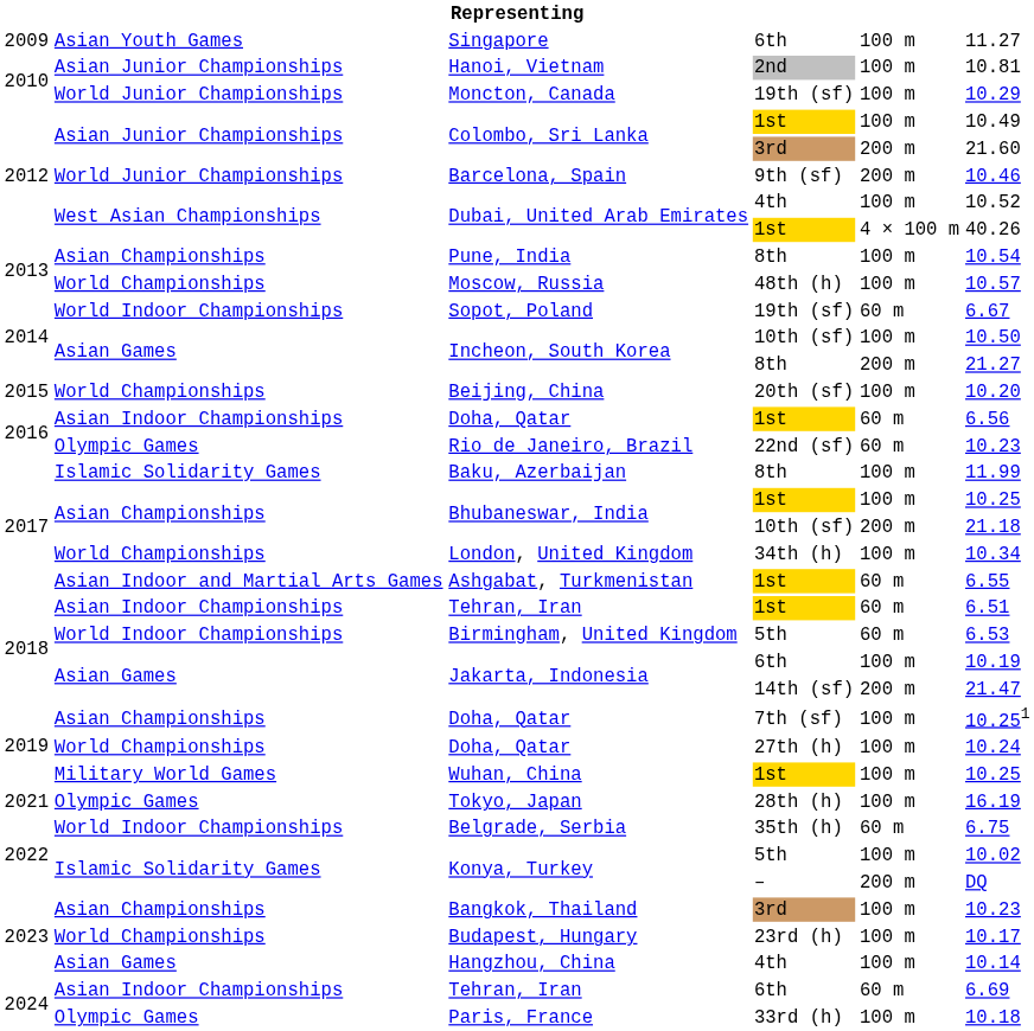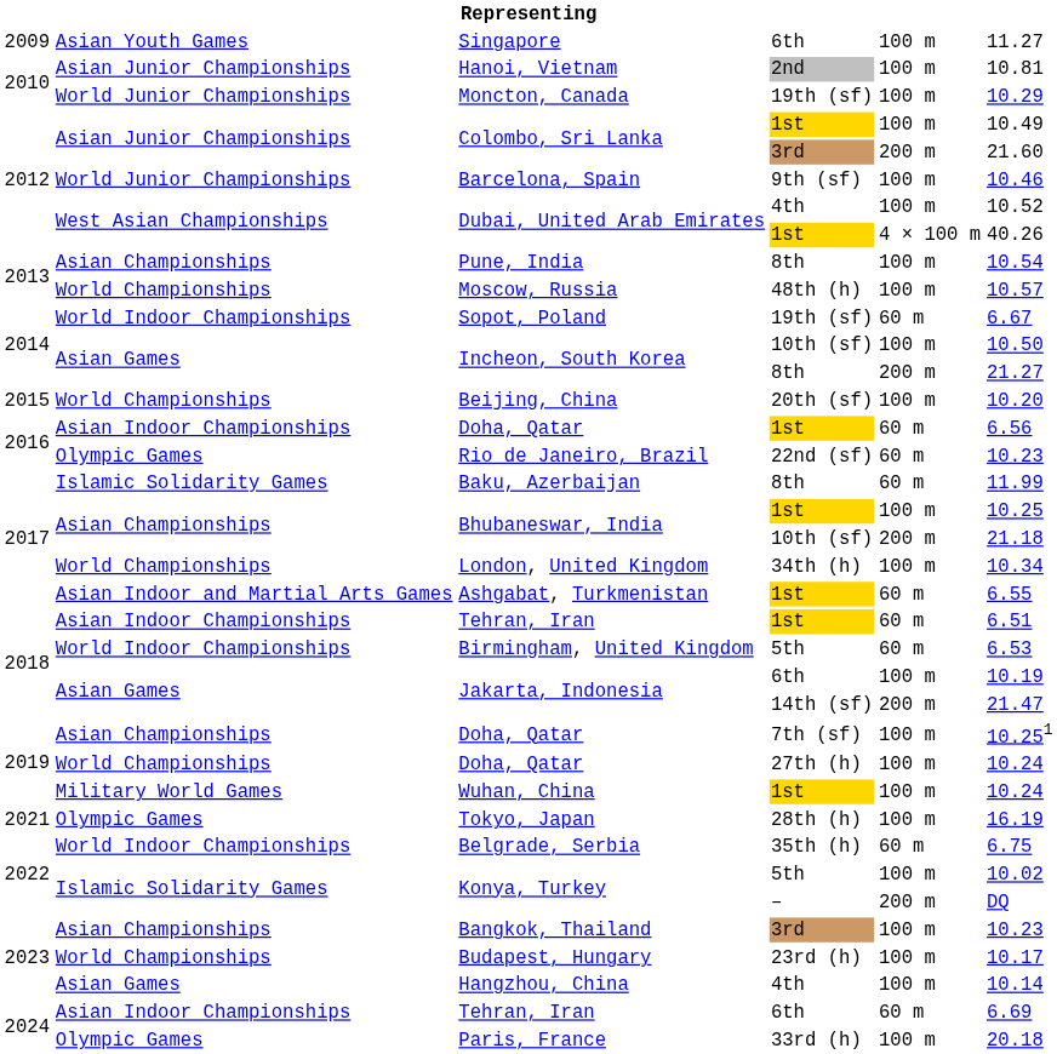 <table>
 <tr>
 <th colspan="6">Representing </th>
 </tr>
 <tr>
 <td>2009</td>
 <td><a href='#'>Asian Youth Games</a></td>
 <td><a href='#'>Singapore</a></td>
 <td>6th</td>
 <td>100 m</td>
 <td>11.27</td>
 </tr>
 <tr>
 <td rowspan=2>2010</td>
 <td><a href='#'>Asian Junior Championships</a></td>
 <td><a href='#'>Hanoi, Vietnam</a></td>
 <td bgcolor=silver>2nd</td>
 <td>100 m</td>
 <td>10.81</td>
 </tr>
 <tr>
 <td><a href='#'>World Junior Championships</a></td>
 <td><a href='#'>Moncton, Canada</a></td>
 <td>19th (sf)</td>
 <td>100 m</td>
 <td><a href='#'>10.29</a></td>
 </tr>
 <tr>
 <td rowspan=5>2012</td>
 <td rowspan=2><a href='#'>Asian Junior Championships</a></td>
 <td rowspan=2><a href='#'>Colombo, Sri Lanka</a></td>
 <td bgcolor=gold>1st</td>
 <td>100 m</td>
 <td>10.49</td>
 </tr>
 <tr>
 <td bgcolor=cc9966>3rd</td>
 <td>200 m</td>
 <td>21.60</td>
 </tr>
 <tr>
 <td><a href='#'>World Junior Championships</a></td>
 <td><a href='#'>Barcelona, Spain</a></td>
 <td>9th (sf)</td>
-<td>200 m</td>
+<td>100 m</td>
 <td><a href='#'>10.46</a></td>
 </tr>
 <tr>
 <td rowspan=2><a href='#'>West Asian Championships</a></td>
 <td rowspan=2><a href='#'>Dubai, United Arab Emirates</a></td>
 <td>4th</td>
 <td>100 m</td>
 <td>10.52</td>
 </tr>
 <tr>
 <td bgcolor=gold>1st</td>
 <td>4 × 100 m</td>
 <td>40.26</td>
 </tr>
 <tr>
 <td rowspan=2>2013</td>
 <td><a href='#'>Asian Championships</a></td>
 <td><a href='#'>Pune, India</a></td>
 <td>8th</td>
 <td>100 m</td>
 <td><a href='#'>10.54</a></td>
 </tr>
 <tr>
 <td><a href='#'>World Championships</a></td>
 <td><a href='#'>Moscow, Russia</a></td>
 <td>48th (h)</td>
 <td>100 m</td>
 <td><a href='#'>10.57</a></td>
 </tr>
 <tr>
 <td rowspan=3>2014</td>
 <td><a href='#'>World Indoor Championships</a></td>
 <td><a href='#'>Sopot, Poland</a></td>
 <td>19th (sf)</td>
 <td>60 m</td>
 <td><a href='#'>6.67</a></td>
 </tr>
 <tr>
 <td rowspan=2><a href='#'>Asian Games</a></td>
 <td rowspan=2><a href='#'>Incheon, South Korea</a></td>
 <td>10th (sf)</td>
 <td>100 m</td>
 <td><a href='#'>10.50</a></td>
 </tr>
 <tr>
 <td>8th</td>
 <td>200 m</td>
 <td><a href='#'>21.27</a></td>
 </tr>
 <tr>
 <td>2015</td>
 <td><a href='#'>World Championships</a></td>
 <td><a href='#'>Beijing, China</a></td>
 <td>20th (sf)</td>
 <td>100 m</td>
 <td><a href='#'>10.20</a></td>
 </tr>
 <tr>
 <td rowspan=2>2016</td>
 <td><a href='#'>Asian Indoor Championships</a></td>
 <td><a href='#'>Doha, Qatar</a></td>
 <td bgcolor=gold>1st</td>
 <td>60 m</td>
 <td><a href='#'>6.56</a></td>
 </tr>
 <tr>
 <td><a href='#'>Olympic Games</a></td>
 <td><a href='#'>Rio de Janeiro, Brazil</a></td>
 <td>22nd (sf)</td>
 <td>60 m</td>
 <td><a href='#'>10.23</a></td>
 </tr>
 <tr>
 <td rowspan=5>2017</td>
 <td><a href='#'>Islamic Solidarity Games</a></td>
 <td><a href='#'>Baku, Azerbaijan</a></td>
 <td>8th</td>
-<td>100 m</td>
+<td>60 m</td>
 <td><a href='#'>11.99</a></td>
 </tr>
 <tr>
 <td rowspan=2><a href='#'>Asian Championships</a></td>
 <td rowspan=2><a href='#'>Bhubaneswar, India</a></td>
 <td bgcolor=gold>1st</td>
 <td>100 m</td>
 <td><a href='#'>10.25</a></td>
 </tr>
 <tr>
 <td>10th (sf)</td>
 <td>200 m</td>
 <td><a href='#'>21.18</a></td>
 </tr>
 <tr>
 <td><a href='#'>World Championships</a></td>
 <td><a href='#'>London</a>, <a href='#'>United Kingdom</a></td>
 <td>34th (h)</td>
 <td>100 m</td>
 <td><a href='#'>10.34</a></td>
 </tr>
 <tr>
 <td><a href='#'>Asian Indoor and Martial Arts Games</a></td>
 <td><a href='#'>Ashgabat</a>, <a href='#'>Turkmenistan</a></td>
 <td bgcolor=gold>1st</td>
 <td>60 m</td>
 <td><a href='#'>6.55</a></td>
 </tr>
 <tr>
 <td rowspan=4>2018</td>
 <td><a href='#'>Asian Indoor Championships</a></td>
 <td><a href='#'>Tehran, Iran</a></td>
 <td bgcolor=gold>1st</td>
 <td>60 m</td>
 <td><a href='#'>6.51</a></td>
 </tr>
 <tr>
 <td><a href='#'>World Indoor Championships</a></td>
 <td><a href='#'>Birmingham</a>, <a href='#'>United Kingdom</a></td>
 <td>5th</td>
 <td>60 m</td>
 <td><a href='#'>6.53</a></td>
 </tr>
 <tr>
 <td rowspan=2><a href='#'>Asian Games</a></td>
 <td rowspan=2><a href='#'>Jakarta, Indonesia</a></td>
 <td>6th</td>
 <td>100 m</td>
 <td><a href='#'>10.19</a></td>
 </tr>
 <tr>
 <td>14th (sf)</td>
 <td>200 m</td>
 <td><a href='#'>21.47</a></td>
 </tr>
 <tr>
 <td rowspan=3>2019</td>
 <td><a href='#'>Asian Championships</a></td>
 <td><a href='#'>Doha, Qatar</a></td>
 <td>7th (sf)</td>
 <td>100 m</td>
 <td><a href='#'>10.25</a><sup>1</sup></td>
 </tr>
 <tr>
 <td><a href='#'>World Championships</a></td>
 <td><a href='#'>Doha, Qatar</a></td>
 <td>27th (h)</td>
 <td>100 m</td>
 <td><a href='#'>10.24</a></td>
 </tr>
 <tr>
 <td><a href='#'> Military World Games</a></td>
 <td><a href='#'>Wuhan, China</a></td>
 <td bgcolor=gold>1st</td>
 <td>100 m</td>
-<td><a href='#'>10.25</a></td>
+<td><a href='#'>10.24</a></td>
 </tr>
 <tr>
 <td>2021</td>
 <td><a href='#'>Olympic Games</a></td>
 <td><a href='#'>Tokyo, Japan</a></td>
 <td>28th (h)</td>
 <td>100 m</td>
 <td><a href='#'>16.19</a></td>
 </tr>
 <tr>
 <td rowspan=3>2022</td>
 <td><a href='#'>World Indoor Championships</a></td>
 <td><a href='#'>Belgrade, Serbia</a></td>
 <td>35th (h)</td>
 <td>60 m</td>
 <td><a href='#'>6.75</a></td>
 </tr>
 <tr>
 <td rowspan=2><a href='#'>Islamic Solidarity Games</a></td>
 <td rowspan=2><a href='#'>Konya, Turkey</a></td>
 <td>5th</td>
 <td>100 m</td>
 <td><a href='#'>10.02</a></td>
 </tr>
 <tr>
 <td>–</td>
 <td>200 m</td>
 <td><a href='#'>DQ</a></td>
 </tr>
 <tr>
 <td rowspan=3>2023</td>
 <td><a href='#'>Asian Championships</a></td>
 <td><a href='#'>Bangkok, Thailand</a></td>
 <td bgcolor=cc9966>3rd</td>
 <td>100 m</td>
 <td><a href='#'>10.23</a></td>
 </tr>
 <tr>
 <td><a href='#'>World Championships</a></td>
 <td><a href='#'>Budapest, Hungary</a></td>
 <td>23rd (h)</td>
 <td>100 m</td>
 <td><a href='#'>10.17</a></td>
 </tr>
 <tr>
 <td><a href='#'>Asian Games</a></td>
 <td><a href='#'>Hangzhou, China</a></td>
 <td>4th</td>
 <td>100 m</td>
 <td><a href='#'>10.14</a></td>
 </tr>
 <tr>
 <td rowspan=2>2024</td>
 <td><a href='#'>Asian Indoor Championships</a></td>
 <td><a href='#'>Tehran, Iran</a></td>
 <td>6th</td>
 <td>60 m</td>
 <td><a href='#'>6.69</a></td>
 </tr>
 <tr>
 <td><a href='#'>Olympic Games</a></td>
 <td><a href='#'>Paris, France</a></td>
 <td>33rd (h)</td>
 <td>100 m</td>
-<td><a href='#'>10.18</a></td>
+<td><a href='#'>20.18</a></td>
 </tr>
 </table>
